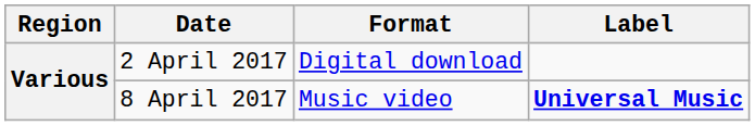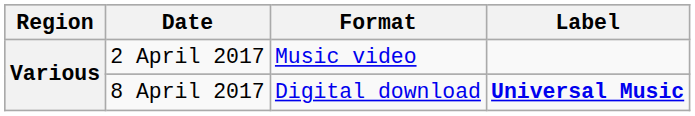 <table class="wikitable sortable plainrowheaders">
 <tr>
 <th>Region</th>
 <th>Date</th>
 <th>Format</th>
 <th>Label</th>
 </tr>
 <tr>
 <th scope="row" rowspan="2">Various</th>
 <td>2 April 2017</td>
-<td><a href='#'>Digital download</a></td>
+<td><a href='#'>Music video</a></td>
 <td></td>
 </tr>
 <tr>
 <td>8 April 2017</td>
-<td><a href='#'>Music video</a></td>
+<td><a href='#'>Digital download</a></td>
 <td><strong><a href='#'>Universal Music</a></strong></td>
 </tr>
 </table>
